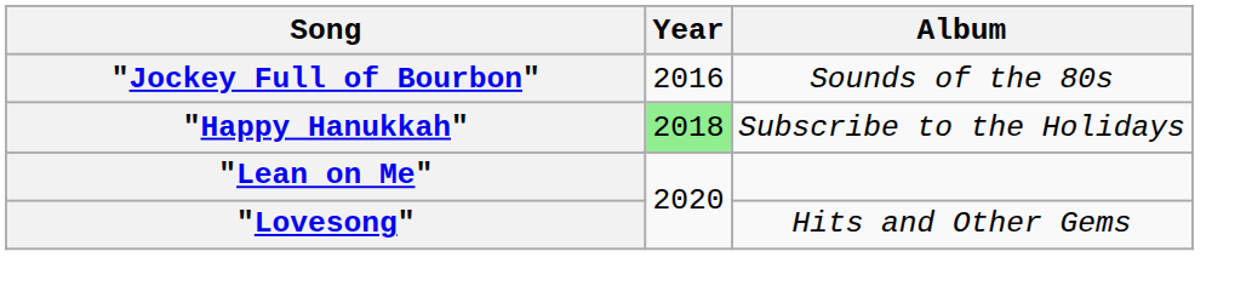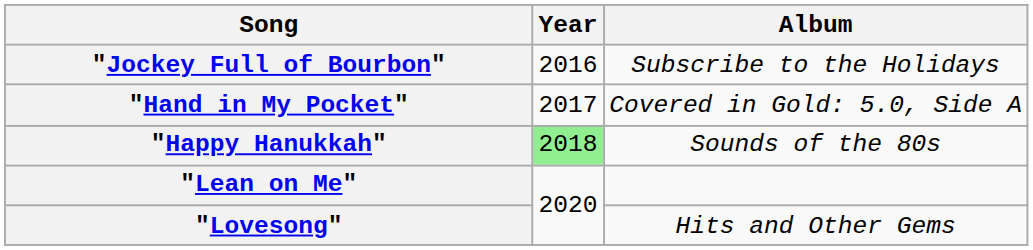 <table class="wikitable plainrowheaders" style="text-align:center;">
 <tr>
 <th span="col" style="width:21em;">Song</th>
 <th span="col">Year</th>
 <th span="col">Album</th>
 </tr>
 <tr>
 <th scope="row">"<a href='#'>Jockey Full of Bourbon</a>"</th>
 <td>2016</td>
-<td><em>Sounds of the 80s</em></td>
+<td><em>Subscribe to the Holidays</em></td>
+</tr>
+<tr>
+<th scope="row">"<a href='#'>Hand in My Pocket</a>"</th>
+<td>2017</td>
+<td><em>Covered in Gold: 5.0, Side A</em></td>
 </tr>
 <tr>
 <th scope="row">"<a href='#'>Happy Hanukkah</a>"<br></th>
 <td style="background: lightgreen;">2018</td>
-<td><em>Subscribe to the Holidays</em></td>
+<td><em>Sounds of the 80s</em></td>
 </tr>
 <tr>
 <th scope="row">"<a href='#'>Lean on Me</a>"<br></th>
 <td rowspan="2">2020</td>
 <td></td>
 </tr>
 <tr>
 <th scope="row">"<a href='#'>Lovesong</a>"<br></th>
 <td><em>Hits and Other Gems</em></td>
 </tr>
 </table>
